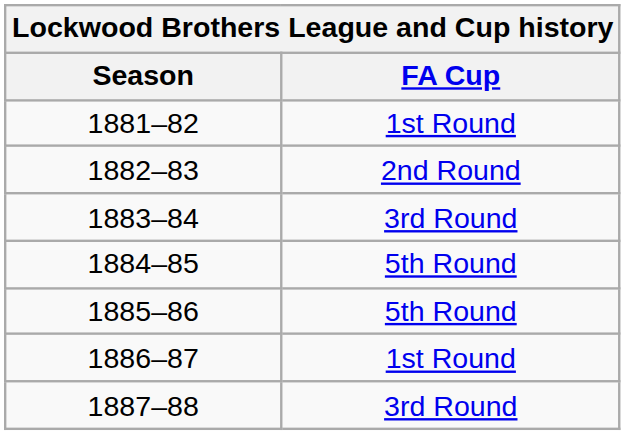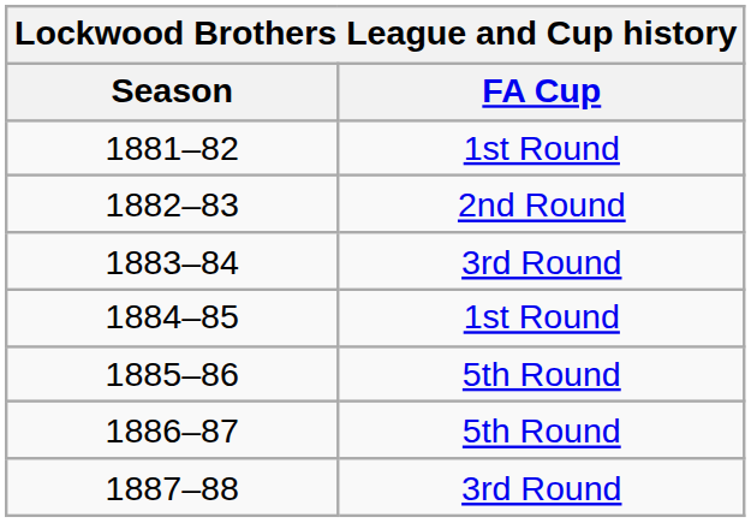 <table class="wikitable collapsible" style="text-align:center;font-size:75%">
 <tr>
 <th colspan="2"><strong>Lockwood Brothers League and Cup history</strong></th>
 </tr>
 <tr>
 <th>Season</th>
 <th><a href='#'>FA Cup</a></th>
 </tr>
 <tr>
 <td>1881–82</td>
 <td><a href='#'>1st Round</a></td>
 </tr>
 <tr>
 <td>1882–83</td>
 <td><a href='#'>2nd Round</a></td>
 </tr>
 <tr>
 <td>1883–84</td>
 <td><a href='#'>3rd Round</a></td>
 </tr>
 <tr>
 <td>1884–85</td>
-<td><a href='#'>5th Round</a></td>
+<td><a href='#'>1st Round</a></td>
 </tr>
 <tr>
 <td>1885–86</td>
 <td><a href='#'>5th Round</a></td>
 </tr>
 <tr>
 <td>1886–87</td>
-<td><a href='#'>1st Round</a></td>
+<td><a href='#'>5th Round</a></td>
 </tr>
 <tr>
 <td>1887–88</td>
 <td><a href='#'>3rd Round</a></td>
 </tr>
 </table>
